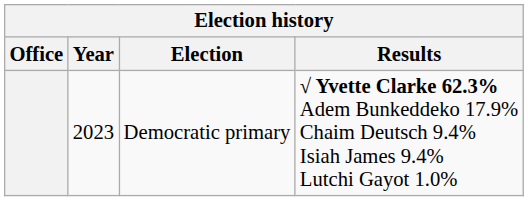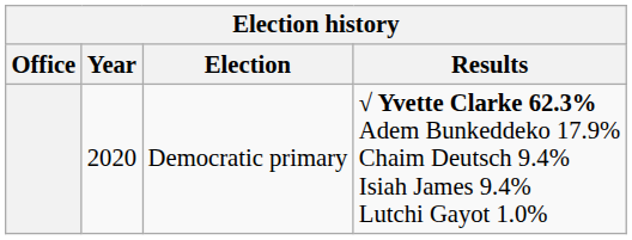 <table class="wikitable collapsible">
 <tr valign=bottom>
 <th colspan=4>Election history</th>
 </tr>
 <tr valign=bottom>
 <th>Office</th>
 <th>Year</th>
 <th>Election</th>
 <th>Results</th>
 </tr>
 <tr>
 <th></th>
-<td>2023</td>
+<td>2020</td>
 <td>Democratic primary</td>
 <td><strong>√ Yvette Clarke 62.3%</strong><br>Adem Bunkeddeko 17.9%<br>Chaim Deutsch 9.4%<br>Isiah James 9.4%<br>Lutchi Gayot 1.0%</td>
 </tr>
 </table>
